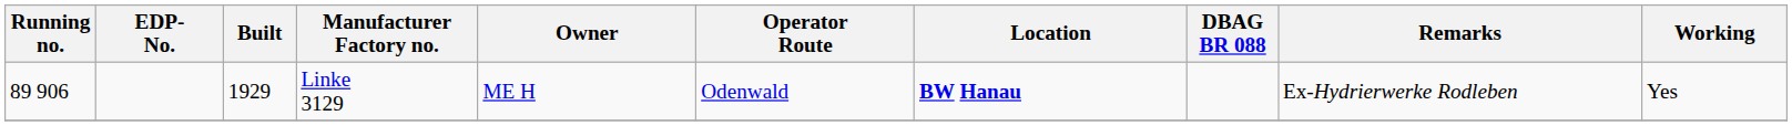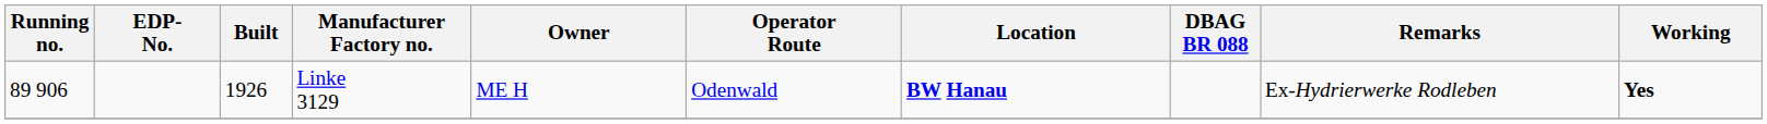 <table class="wikitable" style="width="100%"; border:solid 1px #AAAAAA; background:#e3e3e3;">
 <tr>
 <th width="5%">Running<br>no.</th>
 <th width="7%">EDP-<br>No.</th>
 <th width="4%">Built</th>
 <th width="10%">Manufacturer<br>Factory no.</th>
 <th width="12%">Owner</th>
 <th width="12%">Operator<br>Route</th>
 <th width="15%">Location</th>
 <th width="5%">DBAG<br><a href='#'>BR 088</a></th>
 <th width="20%">Remarks</th>
 <th width="8%">Working</th>
 </tr>
 <tr>
 <td>89 906</td>
 <td></td>
-<td>1929</td>
+<td>1926</td>
 <td><a href='#'>Linke</a><br>3129</td>
 <td><a href='#'>ME H</a></td>
 <td><a href='#'>Odenwald</a></td>
 <td><strong><a href='#'>BW</a> <a href='#'>Hanau</a></strong></td>
 <td></td>
 <td>Ex-<em>Hydrierwerke Rodleben</em></td>
-<td>Yes</td>
+<td><strong>Yes</strong></td>
 </tr>
 <tr>
 </tr>
 </table>
